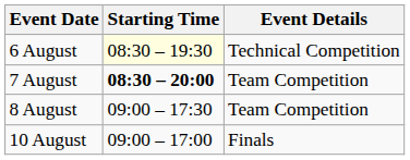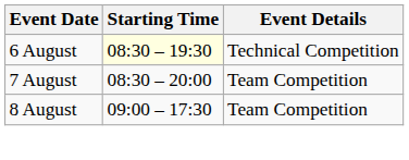 <table class="wikitable">
 <tr>
 <th>Event Date</th>
 <th>Starting Time</th>
 <th>Event Details</th>
 </tr>
 <tr>
 <td>6 August</td>
 <td style="background: lightyellow;">08:30 – 19:30</td>
 <td>Technical Competition</td>
 </tr>
 <tr>
 <td>7 August</td>
-<td><strong>08:30 – 20:00</strong></td>
+<td>08:30 – 20:00</td>
 <td>Team Competition</td>
 </tr>
 <tr>
 <td>8 August</td>
 <td>09:00 – 17:30</td>
 <td>Team Competition</td>
 </tr>
-<tr>
-<td>10 August</td>
-<td>09:00 – 17:00</td>
-<td>Finals</td>
-</tr>
 </table>
